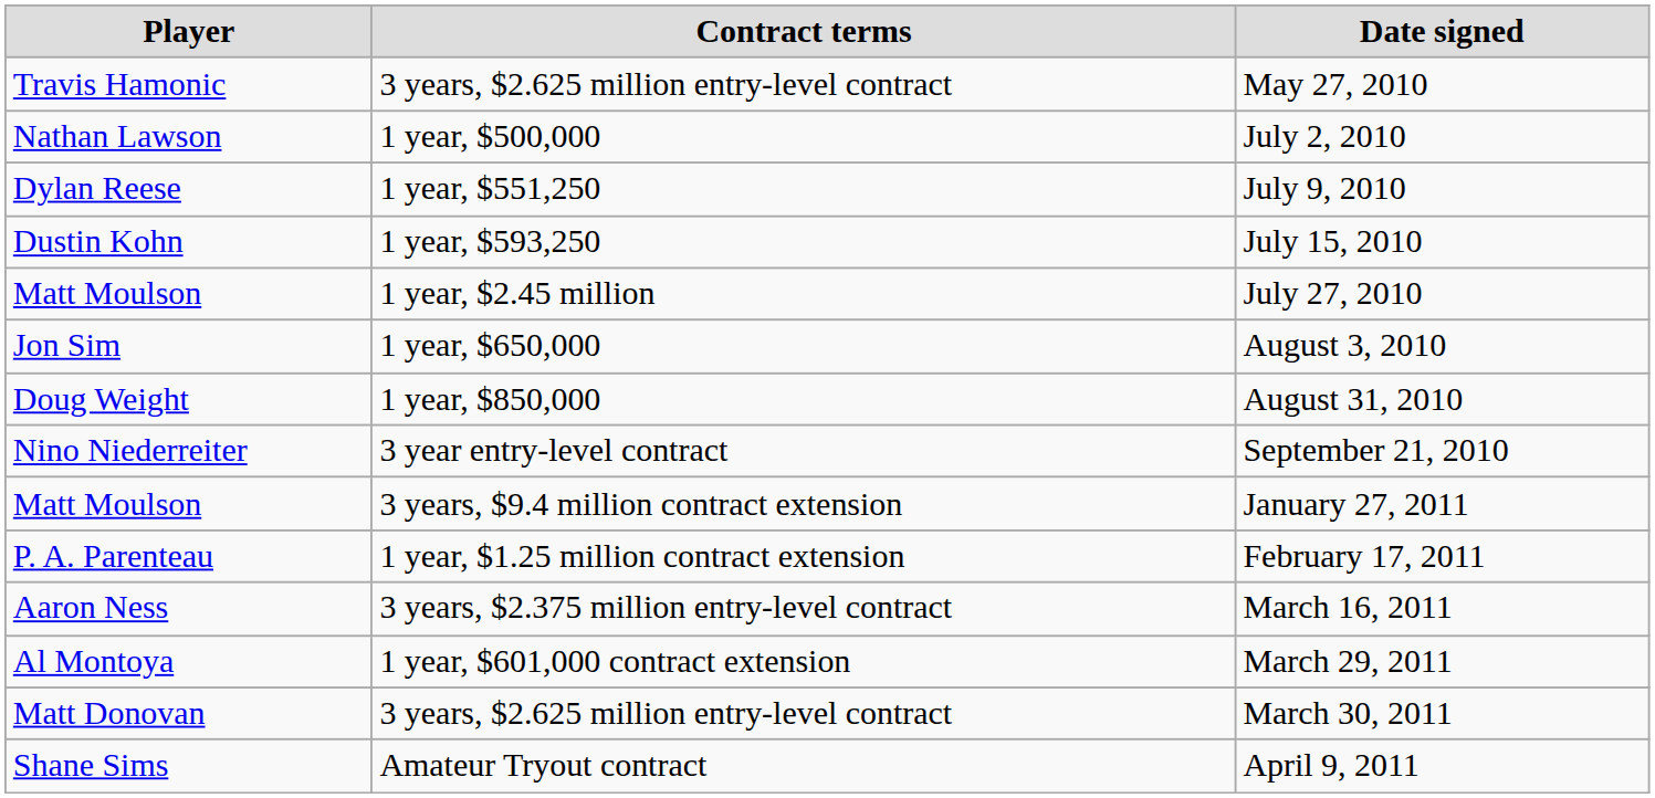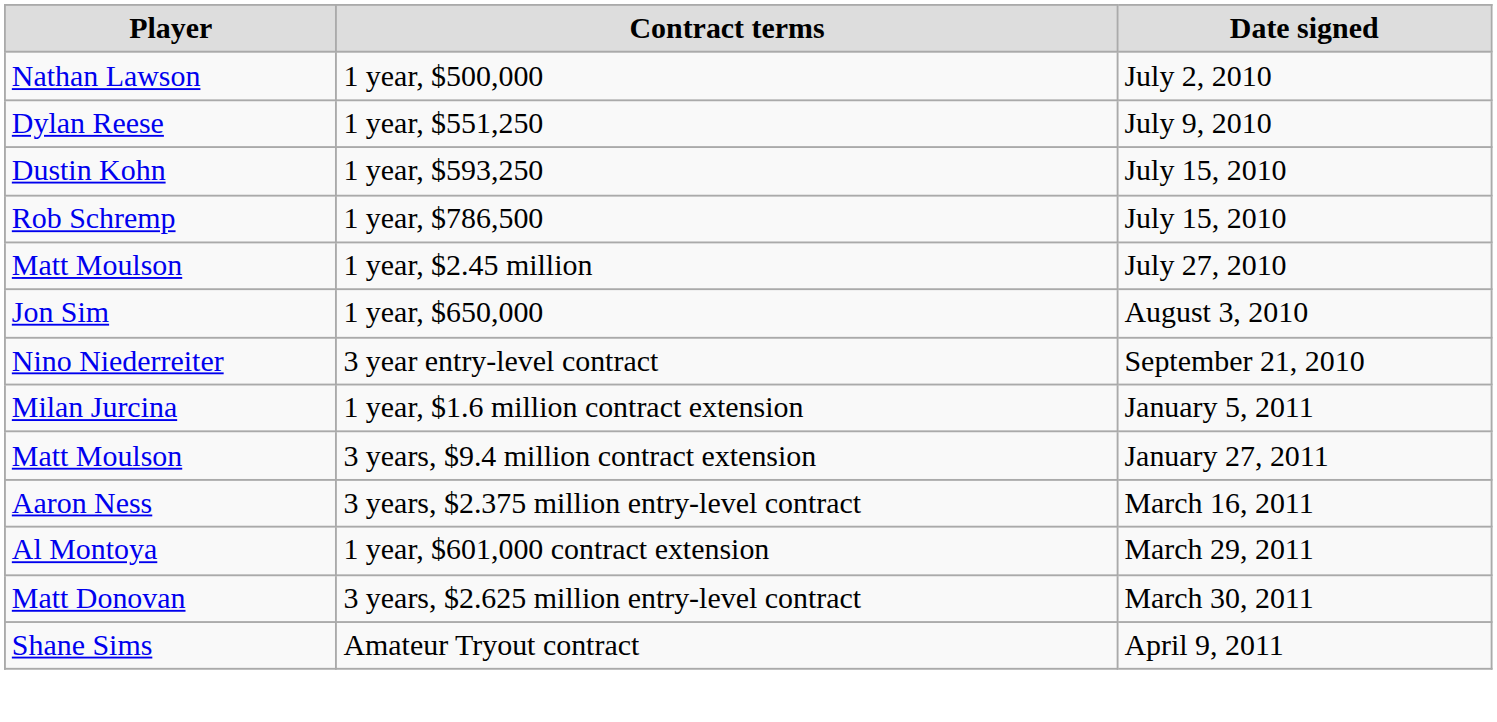 <table class="wikitable" style="width:90%;">
 <tr style="text-align:center; background:#ddd;">
 <td><strong>Player</strong></td>
 <td><strong>Contract terms</strong></td>
 <td><strong>Date signed</strong></td>
-</tr>
-<tr>
-<td><a href='#'>Travis Hamonic</a></td>
-<td>3 years, $2.625 million entry-level contract</td>
-<td>May 27, 2010</td>
 </tr>
 <tr>
 <td><a href='#'>Nathan Lawson</a></td>
 <td>1 year, $500,000</td>
 <td>July 2, 2010</td>
 </tr>
 <tr>
 <td><a href='#'>Dylan Reese</a></td>
 <td>1 year, $551,250</td>
 <td>July 9, 2010</td>
 </tr>
 <tr>
 <td><a href='#'>Dustin Kohn</a></td>
 <td>1 year, $593,250</td>
 <td>July 15, 2010</td>
 </tr>
 <tr>
+<td><a href='#'>Rob Schremp</a></td>
+<td>1 year, $786,500</td>
+<td>July 15, 2010</td>
+</tr>
+<tr>
 <td><a href='#'>Matt Moulson</a></td>
 <td>1 year, $2.45 million</td>
 <td>July 27, 2010</td>
 </tr>
 <tr>
 <td><a href='#'>Jon Sim</a></td>
 <td>1 year, $650,000</td>
 <td>August 3, 2010</td>
 </tr>
 <tr>
-<td><a href='#'>Doug Weight</a></td>
-<td>1 year, $850,000</td>
-<td>August 31, 2010</td>
-</tr>
-<tr>
 <td><a href='#'>Nino Niederreiter</a></td>
 <td>3 year entry-level contract</td>
 <td>September 21, 2010</td>
 </tr>
 <tr>
+<td><a href='#'>Milan Jurcina</a></td>
+<td>1 year, $1.6 million contract extension</td>
+<td>January 5, 2011</td>
+</tr>
+<tr>
 <td><a href='#'>Matt Moulson</a></td>
 <td>3 years, $9.4 million contract extension</td>
 <td>January 27, 2011</td>
-</tr>
-<tr>
-<td><a href='#'>P. A. Parenteau</a></td>
-<td>1 year, $1.25 million contract extension</td>
-<td>February 17, 2011</td>
 </tr>
 <tr>
 <td><a href='#'>Aaron Ness</a></td>
 <td>3 years, $2.375 million entry-level contract</td>
 <td>March 16, 2011</td>
 </tr>
 <tr>
 <td><a href='#'>Al Montoya</a></td>
 <td>1 year, $601,000 contract extension</td>
 <td>March 29, 2011</td>
 </tr>
 <tr>
 <td><a href='#'>Matt Donovan</a></td>
 <td>3 years, $2.625 million entry-level contract</td>
 <td>March 30, 2011</td>
 </tr>
 <tr>
 <td><a href='#'>Shane Sims</a></td>
 <td>Amateur Tryout contract</td>
 <td>April 9, 2011</td>
 </tr>
 </table>
